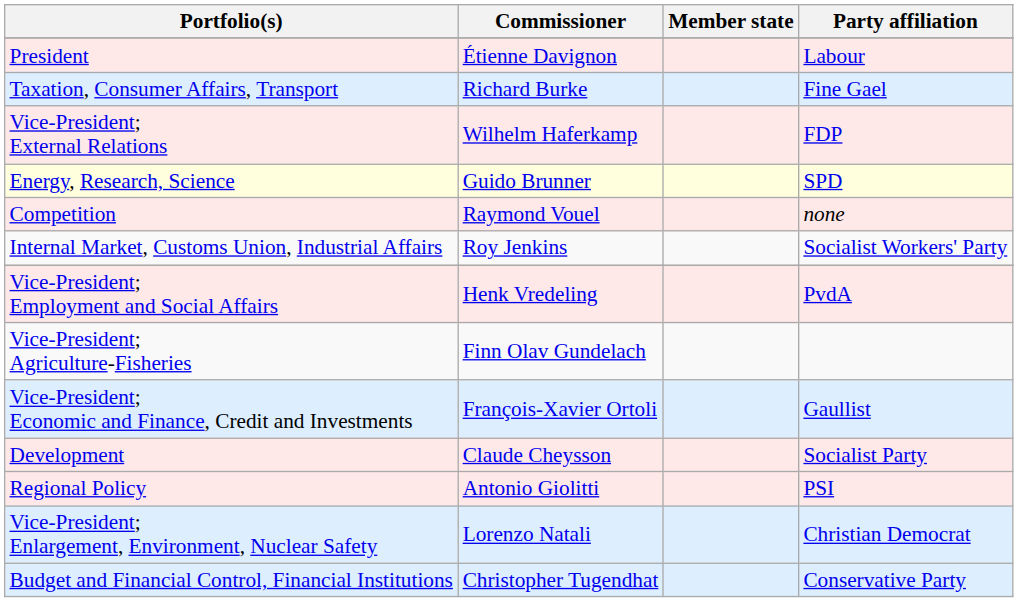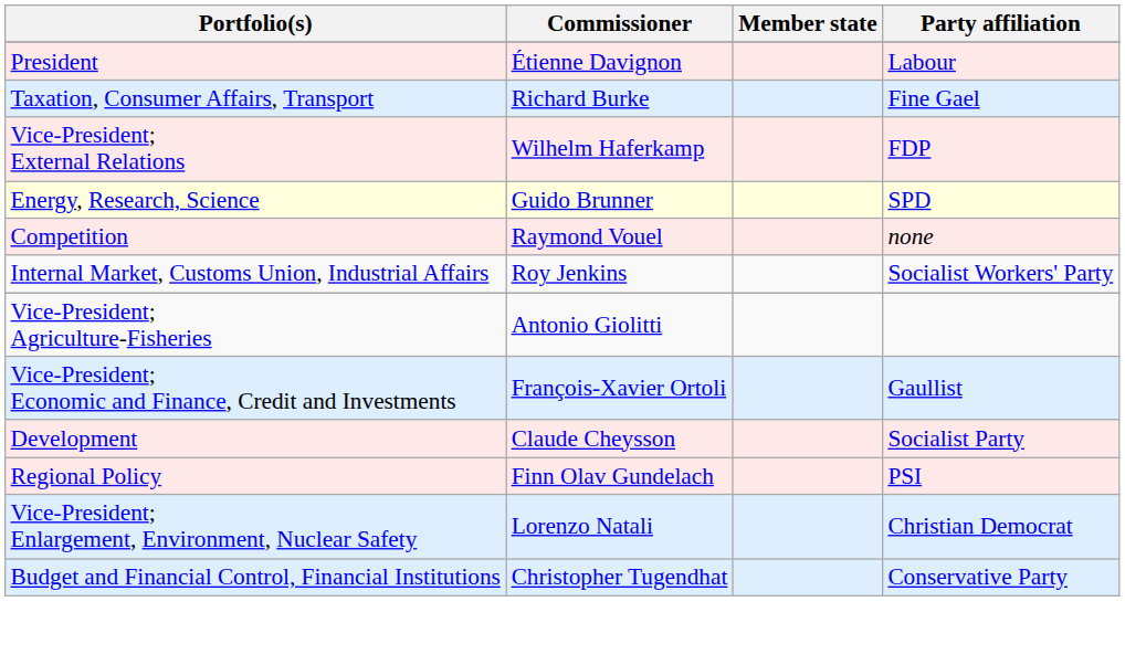 <table class="wikitable">
 <tr>
 <th>Portfolio(s)</th>
 <th>Commissioner</th>
 <th>Member state</th>
 <th>Party affiliation</th>
 </tr>
 <tr>
 </tr>
 <tr --- bgcolor=#FFE8E8>
 <td><a href='#'>President</a></td>
 <td><a href='#'>Étienne Davignon</a></td>
 <td></td>
 <td><a href='#'>Labour</a></td>
 </tr>
 <tr --- bgcolor=#DDEEFF>
 <td><a href='#'>Taxation</a>, <a href='#'>Consumer Affairs</a>, <a href='#'>Transport</a></td>
 <td><a href='#'>Richard Burke</a></td>
 <td></td>
 <td><a href='#'>Fine Gael</a></td>
 </tr>
 <tr --- bgcolor=#FFE8E8>
 <td><a href='#'>Vice-President</a>;<br><a href='#'>External Relations</a></td>
 <td><a href='#'>Wilhelm Haferkamp</a></td>
 <td></td>
 <td><a href='#'>FDP</a></td>
 </tr>
 <tr --- bgcolor=#FFFFDD>
 <td><a href='#'>Energy</a>, <a href='#'>Research, Science</a></td>
 <td><a href='#'>Guido Brunner</a></td>
 <td></td>
 <td><a href='#'>SPD</a></td>
 </tr>
 <tr --- bgcolor=#FFE8E8>
 <td><a href='#'>Competition</a></td>
 <td><a href='#'>Raymond Vouel</a></td>
 <td></td>
 <td><em>none</em></td>
 </tr>
 <tr>
 <td><a href='#'>Internal Market</a>, <a href='#'>Customs Union</a>, <a href='#'>Industrial Affairs</a></td>
 <td><a href='#'>Roy Jenkins</a></td>
 <td></td>
 <td><a href='#'>Socialist Workers' Party</a></td>
 </tr>
 <tr>
 </tr>
-<tr --- bgcolor=#FFE8E8>
-<td><a href='#'>Vice-President</a>;<br><a href='#'>Employment and Social Affairs</a></td>
-<td><a href='#'>Henk Vredeling</a></td>
-<td></td>
-<td><a href='#'>PvdA</a></td>
-</tr>
 <tr>
 <td><a href='#'>Vice-President</a>;<br><a href='#'>Agriculture</a>-<a href='#'>Fisheries</a></td>
-<td><a href='#'>Finn Olav Gundelach</a></td>
+<td><a href='#'>Antonio Giolitti</a></td>
 <td></td>
 <td></td>
 </tr>
 <tr ---- bgcolor=#DDEEFF>
 <td><a href='#'>Vice-President</a>;<br><a href='#'>Economic and Finance</a>, Credit and Investments</td>
 <td><a href='#'>François-Xavier Ortoli</a></td>
 <td></td>
 <td><a href='#'>Gaullist</a></td>
 </tr>
 <tr --- bgcolor=#FFE8E8>
 <td><a href='#'>Development</a></td>
 <td><a href='#'>Claude Cheysson</a></td>
 <td></td>
 <td><a href='#'>Socialist Party</a></td>
 </tr>
 <tr --- bgcolor=#FFE8E8>
 <td><a href='#'>Regional Policy</a></td>
-<td><a href='#'>Antonio Giolitti</a></td>
+<td><a href='#'>Finn Olav Gundelach</a></td>
 <td></td>
 <td><a href='#'>PSI</a></td>
 </tr>
 <tr --- bgcolor=#DDEEFF>
 <td><a href='#'>Vice-President</a>;<br><a href='#'>Enlargement</a>, <a href='#'>Environment</a>, <a href='#'>Nuclear Safety</a></td>
 <td><a href='#'>Lorenzo Natali</a></td>
 <td></td>
 <td><a href='#'>Christian Democrat</a></td>
 </tr>
 <tr --- bgcolor=#DDEEFF>
 <td><a href='#'>Budget and Financial Control, Financial Institutions</a></td>
 <td><a href='#'>Christopher Tugendhat</a></td>
 <td></td>
 <td><a href='#'>Conservative Party</a></td>
 </tr>
 </table>
